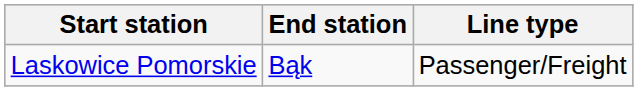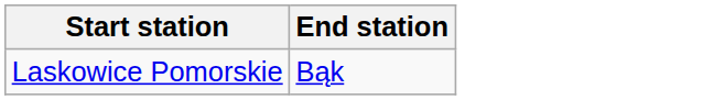 <table class="wikitable">
 <tr>
 <th>Start station</th>
 <th>End station</th>
-<th>Line type</th>
 </tr>
 <tr>
 <td><a href='#'>Laskowice Pomorskie</a></td>
 <td><a href='#'>Bąk</a></td>
-<td>Passenger/Freight</td>
 </tr>
 </table>
